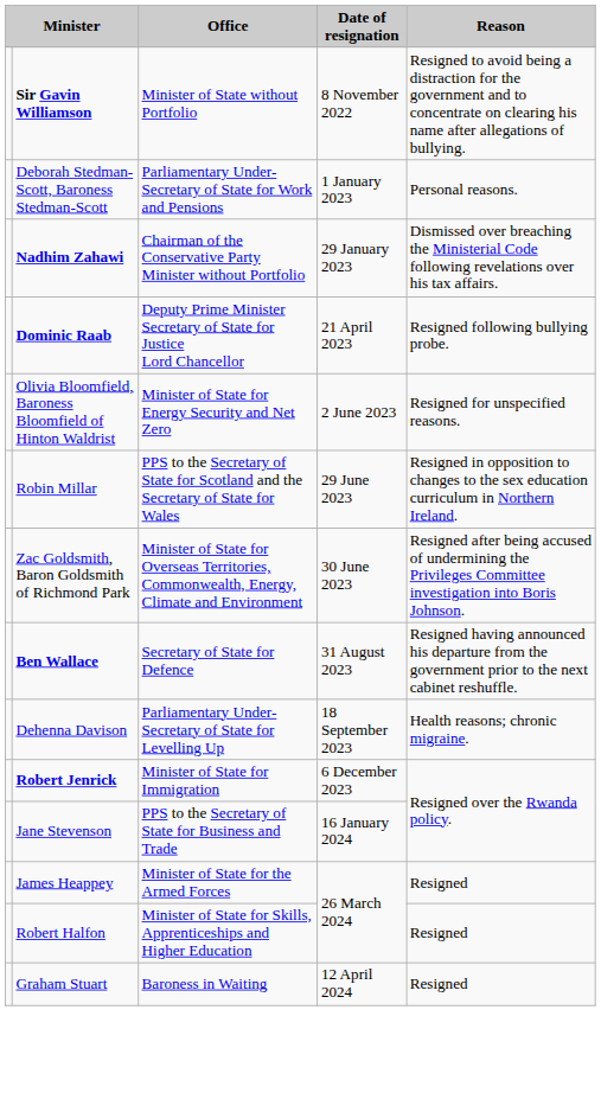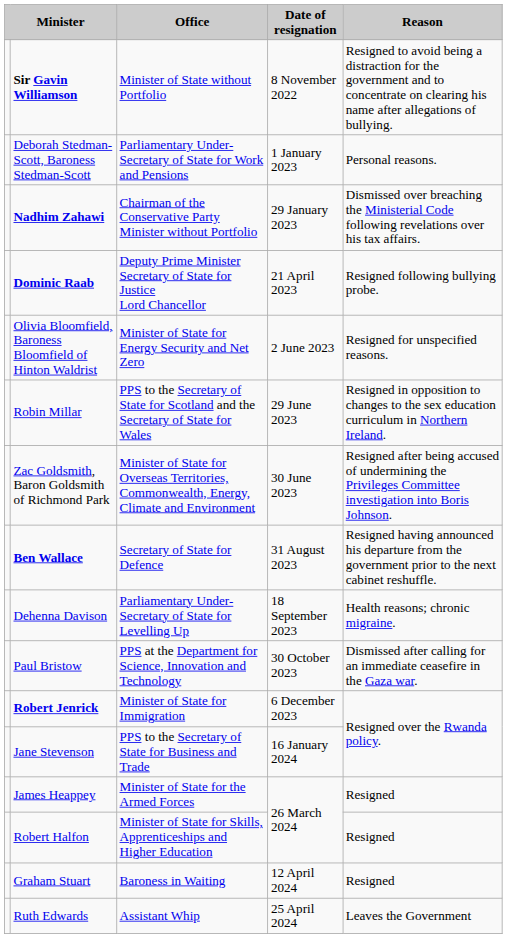 <table class="wikitable">
 <tr>
 <th colspan="2" style="background:#ccc;">Minister<br></th>
 <th style="background:#ccc;">Office</th>
 <th style="background:#ccc;">Date of resignation</th>
 <th style="background:#ccc;">Reason</th>
 </tr>
 <tr>
 <td></td>
 <td><strong>Sir <a href='#'>Gavin Williamson</a></strong></td>
 <td><a href='#'>Minister of State without Portfolio</a></td>
 <td>8 November 2022</td>
 <td>Resigned to avoid being a distraction for the government and to concentrate on clearing his name after allegations of bullying.</td>
 </tr>
 <tr>
 <td></td>
 <td><a href='#'>Deborah Stedman-Scott, Baroness Stedman-Scott</a></td>
 <td><a href='#'>Parliamentary Under-Secretary of State for Work and Pensions</a></td>
 <td>1 January 2023</td>
 <td>Personal reasons.</td>
 </tr>
 <tr>
 <td></td>
 <td><strong><a href='#'>Nadhim Zahawi</a></strong></td>
 <td><a href='#'>Chairman of the Conservative Party</a><br><a href='#'>Minister without Portfolio</a></td>
 <td>29 January 2023</td>
 <td>Dismissed over breaching the <a href='#'>Ministerial Code</a> following revelations over his tax affairs.</td>
 </tr>
 <tr>
 <td></td>
 <td><strong><a href='#'>Dominic Raab</a></strong></td>
 <td><a href='#'>Deputy Prime Minister</a><br><a href='#'>Secretary of State for Justice</a><br><a href='#'>Lord Chancellor</a></td>
 <td>21 April 2023</td>
 <td>Resigned following bullying probe.</td>
 </tr>
 <tr>
 <td></td>
 <td><a href='#'>Olivia Bloomfield, Baroness Bloomfield of Hinton Waldrist</a></td>
 <td><a href='#'>Minister of State for Energy Security and Net Zero</a></td>
 <td>2 June 2023</td>
 <td>Resigned for unspecified reasons.</td>
 </tr>
 <tr>
 <td></td>
 <td><a href='#'>Robin Millar</a></td>
 <td><a href='#'>PPS</a> to the <a href='#'>Secretary of State for Scotland</a> and the <a href='#'>Secretary of State for Wales</a></td>
 <td>29 June 2023</td>
 <td>Resigned in opposition to changes to the sex education curriculum in <a href='#'>Northern Ireland</a>.</td>
 </tr>
 <tr>
 <td></td>
 <td><a href='#'>Zac Goldsmith</a>, Baron Goldsmith of Richmond Park</td>
 <td><a href='#'>Minister of State for Overseas Territories, Commonwealth, Energy, Climate and Environment</a></td>
 <td>30 June 2023</td>
 <td>Resigned after being accused of undermining the <a href='#'>Privileges Committee investigation into Boris Johnson</a>.</td>
 </tr>
 <tr>
 <td></td>
 <td><strong><a href='#'>Ben Wallace</a></strong></td>
 <td><a href='#'>Secretary of State for Defence</a></td>
 <td>31 August 2023</td>
 <td>Resigned having announced his departure from the government prior to the next cabinet reshuffle.</td>
 </tr>
 <tr>
 <td></td>
 <td><a href='#'>Dehenna Davison</a></td>
 <td><a href='#'>Parliamentary Under-Secretary of State for Levelling Up</a></td>
 <td>18 September 2023</td>
 <td>Health reasons; chronic <a href='#'>migraine</a>.</td>
 </tr>
 <tr>
 <td></td>
+<td><a href='#'>Paul Bristow</a></td>
+<td><a href='#'>PPS</a> at the <a href='#'>Department for Science, Innovation and Technology</a></td>
+<td>30 October 2023</td>
+<td>Dismissed after calling for an immediate ceasefire in the <a href='#'>Gaza war</a>.</td>
+</tr>
+<tr>
+<td></td>
 <td><strong><a href='#'>Robert Jenrick</a></strong></td>
 <td><a href='#'>Minister of State for Immigration</a></td>
 <td>6 December 2023</td>
 <td rowspan=2>Resigned over the <a href='#'>Rwanda policy</a>.</td>
 </tr>
 <tr>
 <td></td>
 <td><a href='#'>Jane Stevenson</a></td>
 <td><a href='#'>PPS</a> to the <a href='#'>Secretary of State for Business and Trade</a></td>
 <td>16 January 2024</td>
 </tr>
 <tr>
 <td></td>
 <td><a href='#'>James Heappey</a></td>
 <td><a href='#'>Minister of State for the Armed Forces</a></td>
 <td rowspan="2">26 March 2024</td>
 <td>Resigned</td>
 </tr>
 <tr>
 <td></td>
 <td><a href='#'>Robert Halfon</a></td>
 <td><a href='#'>Minister of State for Skills, Apprenticeships and Higher Education</a></td>
 <td>Resigned</td>
 </tr>
 <tr>
 <td></td>
 <td><a href='#'>Graham Stuart</a></td>
 <td><a href='#'>Baroness in Waiting</a></td>
 <td>12 April 2024</td>
 <td>Resigned</td>
 </tr>
+<tr>
+<td></td>
+<td><a href='#'>Ruth Edwards</a></td>
+<td><a href='#'>Assistant Whip</a></td>
+<td>25 April 2024</td>
+<td>Leaves the Government</td>
+</tr>
 </table>
